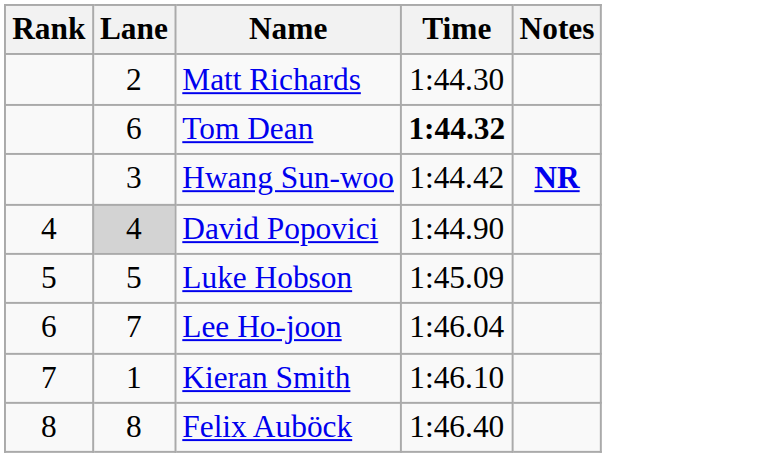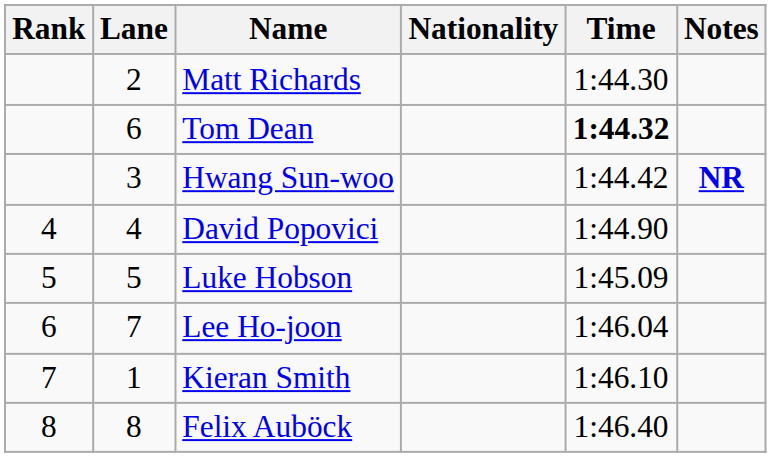 <table class="wikitable sortable" style="text-align:center">
 <tr>
 <th>Rank</th>
 <th>Lane</th>
 <th>Name</th>
+<th>Nationality</th>
 <th>Time</th>
 <th>Notes</th>
 </tr>
 <tr>
 <td></td>
 <td>2</td>
 <td align=left><a href='#'>Matt Richards</a></td>
+<td align=left></td>
 <td>1:44.30</td>
 <td></td>
 </tr>
 <tr>
 <td></td>
 <td>6</td>
 <td align=left><a href='#'>Tom Dean</a></td>
+<td align=left></td>
 <td><strong>1:44.32</strong></td>
 <td></td>
 </tr>
 <tr>
 <td></td>
 <td>3</td>
 <td align=left><a href='#'>Hwang Sun-woo</a></td>
+<td align=left></td>
 <td>1:44.42</td>
 <td><strong><a href='#'>NR</a></strong></td>
 </tr>
 <tr>
 <td>4</td>
-<td style="background: lightgrey;">4</td>
+<td>4</td>
 <td align=left><a href='#'>David Popovici</a></td>
+<td align=left></td>
 <td>1:44.90</td>
 <td></td>
 </tr>
 <tr>
 <td>5</td>
 <td>5</td>
 <td align=left><a href='#'>Luke Hobson</a></td>
+<td align=left></td>
 <td>1:45.09</td>
 <td></td>
 </tr>
 <tr>
 <td>6</td>
 <td>7</td>
 <td align=left><a href='#'>Lee Ho-joon</a></td>
+<td align=left></td>
 <td>1:46.04</td>
 <td></td>
 </tr>
 <tr>
 <td>7</td>
 <td>1</td>
 <td align=left><a href='#'>Kieran Smith</a></td>
+<td align=left></td>
 <td>1:46.10</td>
 <td></td>
 </tr>
 <tr>
 <td>8</td>
 <td>8</td>
 <td align=left><a href='#'>Felix Auböck</a></td>
+<td align=left></td>
 <td>1:46.40</td>
 <td></td>
 </tr>
 </table>
